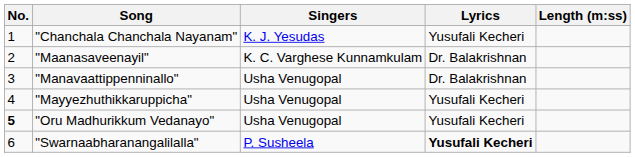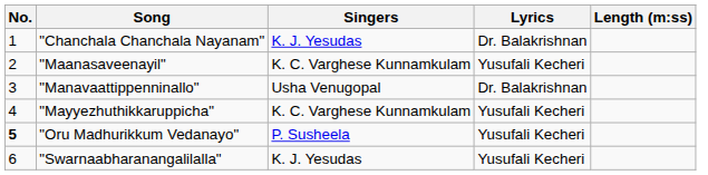 <table class="wikitable" style="font-size:95%;">
 <tr>
 <th>No.</th>
 <th>Song</th>
 <th>Singers</th>
 <th>Lyrics</th>
 <th>Length (m:ss)</th>
 </tr>
 <tr>
 <td>1</td>
 <td>"Chanchala Chanchala Nayanam"</td>
 <td><a href='#'>K. J. Yesudas</a></td>
-<td>Yusufali Kecheri</td>
+<td>Dr. Balakrishnan</td>
 <td></td>
 </tr>
 <tr>
 <td>2</td>
 <td>"Maanasaveenayil"</td>
 <td>K. C. Varghese Kunnamkulam</td>
-<td>Dr. Balakrishnan</td>
+<td>Yusufali Kecheri</td>
 <td></td>
 </tr>
 <tr>
 <td>3</td>
 <td>"Manavaattippenninallo"</td>
 <td>Usha Venugopal</td>
 <td>Dr. Balakrishnan</td>
 <td></td>
 </tr>
 <tr>
 <td>4</td>
 <td>"Mayyezhuthikkaruppicha"</td>
-<td>Usha Venugopal</td>
+<td>K. C. Varghese Kunnamkulam</td>
 <td>Yusufali Kecheri</td>
 <td></td>
 </tr>
 <tr>
 <td><strong>5</strong></td>
 <td>"Oru Madhurikkum Vedanayo"</td>
-<td>Usha Venugopal</td>
+<td><a href='#'>P. Susheela</a></td>
 <td>Yusufali Kecheri</td>
 <td></td>
 </tr>
 <tr>
 <td>6</td>
 <td>"Swarnaabharanangalilalla"</td>
-<td><a href='#'>P. Susheela</a></td>
-<td><strong>Yusufali Kecheri</strong></td>
+<td>K. J. Yesudas</td>
+<td>Yusufali Kecheri</td>
 <td></td>
 </tr>
 </table>
